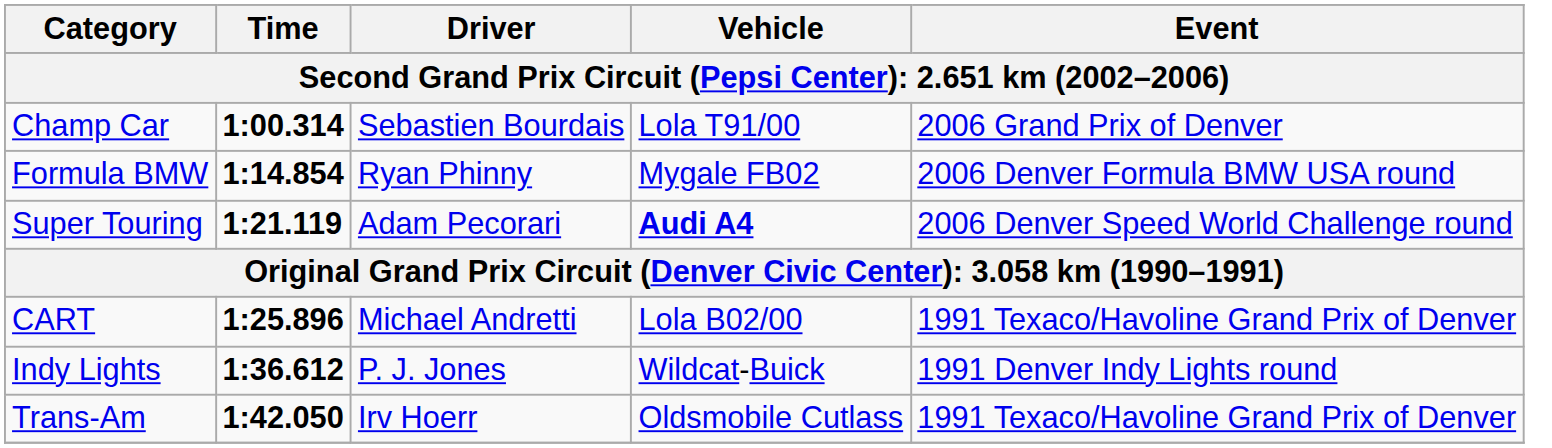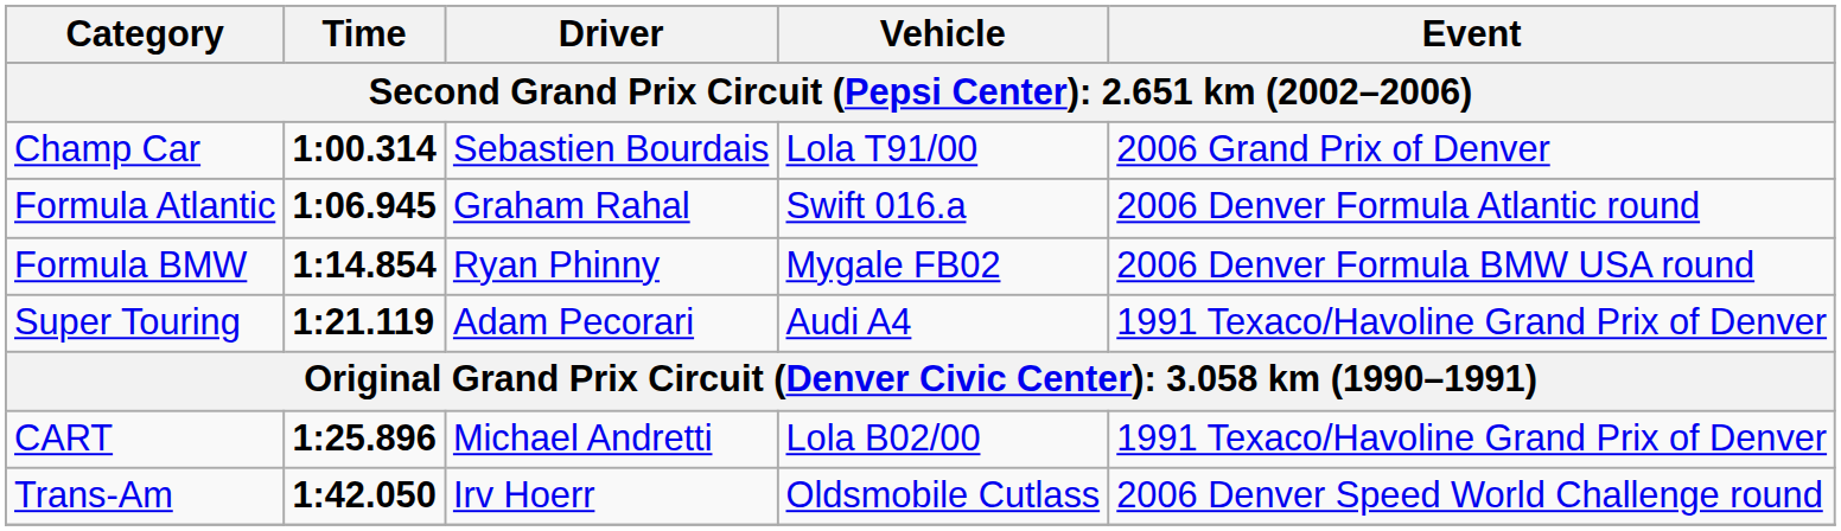 <table class="wikitable">
 <tr>
 <th>Category</th>
 <th>Time</th>
 <th>Driver</th>
 <th>Vehicle</th>
 <th>Event</th>
 </tr>
 <tr>
 <th colspan=5>Second Grand Prix Circuit (<a href='#'>Pepsi Center</a>): 2.651 km (2002–2006)</th>
 </tr>
 <tr>
 <td><a href='#'>Champ Car</a></td>
 <td><strong>1:00.314</strong></td>
 <td><a href='#'>Sebastien Bourdais</a></td>
 <td><a href='#'>Lola T91/00</a></td>
 <td><a href='#'>2006 Grand Prix of Denver</a></td>
 </tr>
 <tr>
+<td><a href='#'>Formula Atlantic</a></td>
+<td><strong>1:06.945</strong></td>
+<td><a href='#'>Graham Rahal</a></td>
+<td><a href='#'>Swift 016.a</a></td>
+<td><a href='#'>2006 Denver Formula Atlantic round</a></td>
+</tr>
+<tr>
 <td><a href='#'>Formula BMW</a></td>
 <td><strong>1:14.854</strong></td>
 <td><a href='#'>Ryan Phinny</a></td>
 <td><a href='#'>Mygale FB02</a></td>
 <td><a href='#'>2006 Denver Formula BMW USA round</a></td>
 </tr>
 <tr>
 <td><a href='#'>Super Touring</a></td>
 <td><strong>1:21.119</strong></td>
 <td><a href='#'>Adam Pecorari</a></td>
-<td><strong><a href='#'>Audi A4</a></strong></td>
-<td><a href='#'>2006 Denver Speed World Challenge round</a></td>
+<td><a href='#'>Audi A4</a></td>
+<td><a href='#'>1991 Texaco/Havoline Grand Prix of Denver</a></td>
 </tr>
 <tr>
 <th colspan=5>Original Grand Prix Circuit (<a href='#'>Denver Civic Center</a>): 3.058 km (1990–1991)</th>
 </tr>
 <tr>
 <td><a href='#'>CART</a></td>
 <td><strong>1:25.896</strong></td>
 <td><a href='#'>Michael Andretti</a></td>
 <td><a href='#'>Lola B02/00</a></td>
 <td><a href='#'>1991 Texaco/Havoline Grand Prix of Denver</a></td>
 </tr>
 <tr>
-<td><a href='#'>Indy Lights</a></td>
-<td><strong>1:36.612</strong></td>
-<td><a href='#'>P. J. Jones</a></td>
-<td><a href='#'>Wildcat</a>-<a href='#'>Buick</a></td>
-<td><a href='#'>1991 Denver Indy Lights round</a></td>
-</tr>
-<tr>
 <td><a href='#'>Trans-Am</a></td>
 <td><strong>1:42.050</strong></td>
 <td><a href='#'>Irv Hoerr</a></td>
 <td><a href='#'>Oldsmobile Cutlass</a></td>
-<td><a href='#'>1991 Texaco/Havoline Grand Prix of Denver</a></td>
+<td><a href='#'>2006 Denver Speed World Challenge round</a></td>
 </tr>
 <tr>
 </tr>
 </table>
